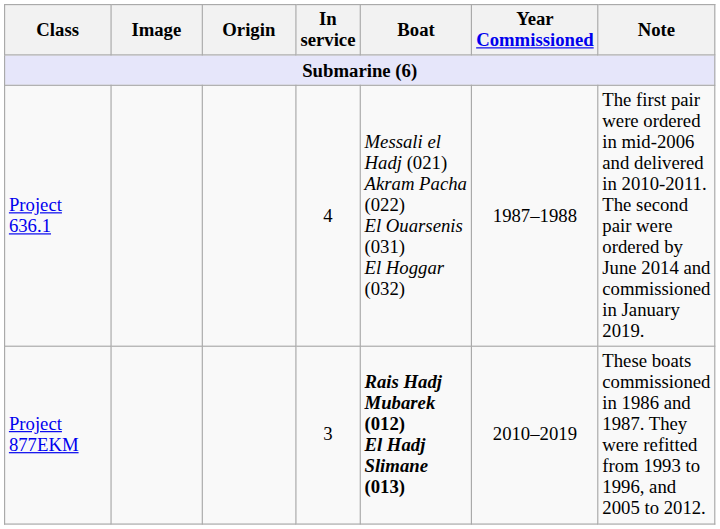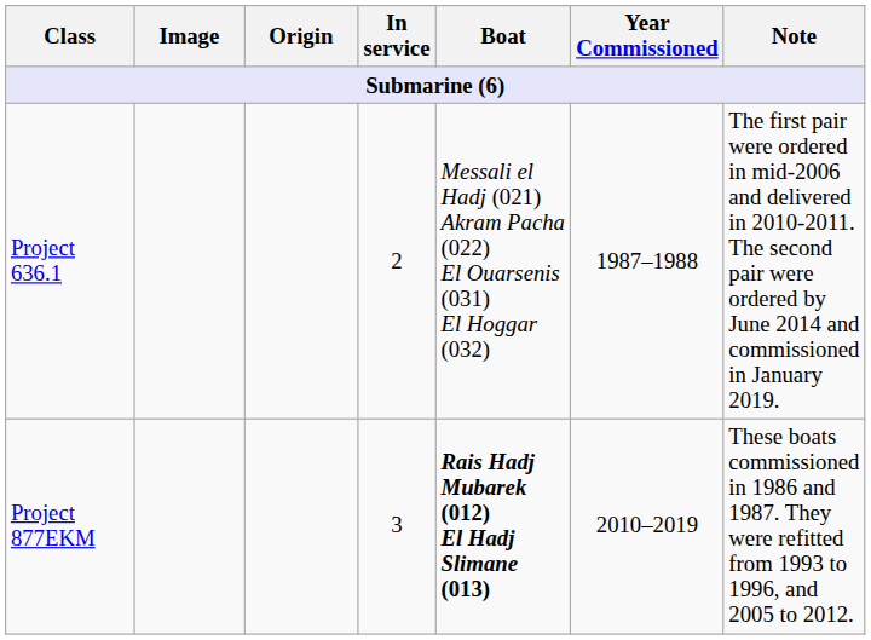 <table class=wikitable>
 <tr>
 <th width="155" style="text-align:center;">Class</th>
 <th width="155" style="text-align:center;">Image</th>
 <th width="155" style="text-align:center;">Origin</th>
 <th width="50" style="text-align:center;">In service</th>
 <th width="155" style="text-align:center;">Boat</th>
 <th style="text-align:center;">Year<br><a href='#'>Commissioned</a></th>
 <th style="text-align:center;">Note</th>
 </tr>
 <tr>
 <th colspan="7" style="background: lavender;">Submarine (6)</th>
 </tr>
 <tr>
 <td><a href='#'>Project 636.1</a></td>
 <td></td>
 <td></td>
-<td align="center">4</td>
+<td align="center">2</td>
 <td><em>Messali el Hadj</em> (021)<br><em>Akram Pacha</em>  (022)<br><em>El Ouarsenis</em> (031)<br><em>El Hoggar</em> (032)</td>
 <td align="center">1987–1988</td>
 <td>The first pair were ordered in mid-2006 and delivered in 2010-2011. The second pair were ordered by June 2014 and commissioned in January 2019.</td>
 </tr>
 <tr>
 <td><a href='#'>Project 877EKM</a></td>
 <td></td>
 <td></td>
 <td align="center">3</td>
 <td><strong><em>Rais Hadj Mubarek</em> (012)<br><em>El Hadj Slimane</em> (013)</strong></td>
 <td align="center">2010–2019</td>
 <td>These boats commissioned in 1986 and 1987. They were refitted from 1993 to 1996, and 2005 to 2012.</td>
 </tr>
 </table>
